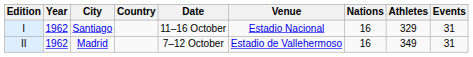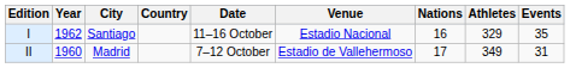 <table class="wikitable" style="text-align:center">
 <tr bgcolor=#CCDDEE>
 <th>Edition</th>
 <th>Year</th>
 <th>City</th>
 <th>Country</th>
 <th>Date</th>
 <th>Venue</th>
 <th>Nations</th>
 <th>Athletes</th>
 <th>Events</th>
 </tr>
 <tr>
 <td bgcolor=DDEEFF>I</td>
 <td><a href='#'>1962</a></td>
 <td><a href='#'>Santiago</a></td>
 <td align=left></td>
 <td>11–16 October</td>
 <td><a href='#'>Estadio Nacional</a></td>
 <td>16</td>
 <td>329</td>
-<td>31</td>
+<td>35</td>
 </tr>
 <tr>
 <td bgcolor=DDEEFF>II</td>
-<td><a href='#'>1962</a></td>
+<td><a href='#'>1960</a></td>
 <td><a href='#'>Madrid</a></td>
 <td align=left></td>
 <td>7–12 October</td>
 <td><a href='#'>Estadio de Vallehermoso</a></td>
-<td>16</td>
+<td>17</td>
 <td>349</td>
 <td>31</td>
 </tr>
 </table>
